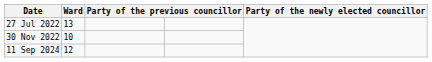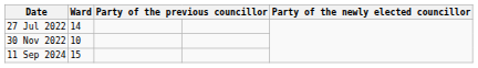 <table class="wikitable">
 <tr>
 <th>Date</th>
 <th>Ward</th>
 <th colspan=2>Party of the previous councillor</th>
 <th colspan=2>Party of the newly elected councillor</th>
 </tr>
 <tr>
 <td>27 Jul 2022</td>
-<td>13</td>
+<td>14</td>
 <td></td>
 <td></td>
 </tr>
 <tr>
 <td>30 Nov 2022</td>
 <td>10</td>
 <td></td>
 <td></td>
 </tr>
 <tr>
 <td>11 Sep 2024</td>
-<td>12</td>
+<td>15</td>
 <td></td>
 <td></td>
 </tr>
 </table>
